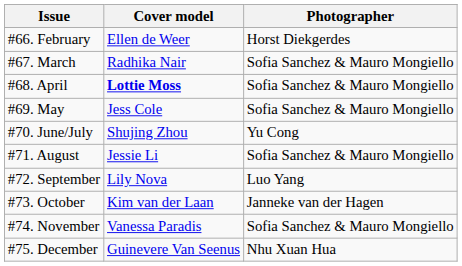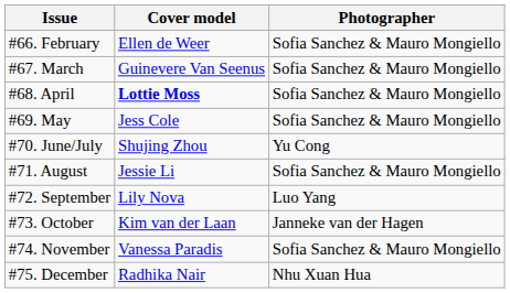 <table class="sortable wikitable">
 <tr>
 <th>Issue</th>
 <th>Cover model</th>
 <th>Photographer</th>
 </tr>
 <tr>
 <td>#66. February</td>
 <td><a href='#'>Ellen de Weer</a></td>
-<td>Horst Diekgerdes</td>
+<td>Sofia Sanchez & Mauro Mongiello</td>
 </tr>
 <tr>
 <td>#67. March</td>
-<td><a href='#'>Radhika Nair</a></td>
+<td><a href='#'>Guinevere Van Seenus</a></td>
 <td>Sofia Sanchez & Mauro Mongiello</td>
 </tr>
 <tr>
 <td>#68. April</td>
 <td><strong><a href='#'>Lottie Moss</a></strong></td>
 <td>Sofia Sanchez & Mauro Mongiello</td>
 </tr>
 <tr>
 <td>#69. May</td>
 <td><a href='#'>Jess Cole</a></td>
 <td>Sofia Sanchez & Mauro Mongiello</td>
 </tr>
 <tr>
 <td>#70. June/July</td>
 <td><a href='#'>Shujing Zhou</a></td>
 <td>Yu Cong</td>
 </tr>
 <tr>
 <td>#71. August</td>
 <td><a href='#'>Jessie Li</a></td>
 <td>Sofia Sanchez & Mauro Mongiello</td>
 </tr>
 <tr>
 <td>#72. September</td>
 <td><a href='#'>Lily Nova</a></td>
 <td>Luo Yang</td>
 </tr>
 <tr>
 <td>#73. October</td>
 <td><a href='#'>Kim van der Laan</a></td>
 <td>Janneke van der Hagen</td>
 </tr>
 <tr>
 <td>#74. November</td>
 <td><a href='#'>Vanessa Paradis</a></td>
 <td>Sofia Sanchez & Mauro Mongiello</td>
 </tr>
 <tr>
 <td>#75. December</td>
-<td><a href='#'>Guinevere Van Seenus</a></td>
+<td><a href='#'>Radhika Nair</a></td>
 <td>Nhu Xuan Hua</td>
 </tr>
 </table>
